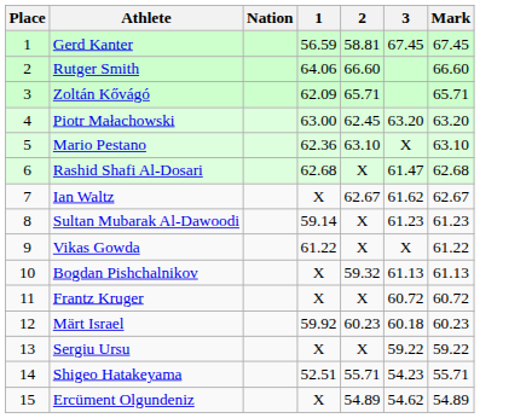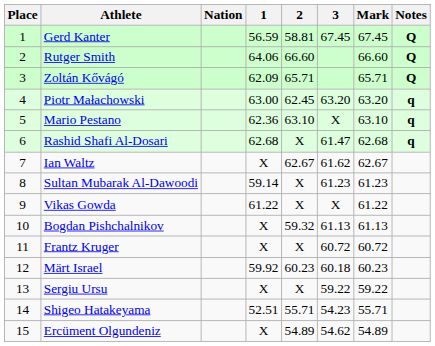 <table class="wikitable sortable" style="text-align:center">
 <tr>
 <th>Place</th>
 <th>Athlete</th>
 <th>Nation</th>
 <th>1</th>
 <th>2</th>
 <th>3</th>
 <th>Mark</th>
+<th>Notes</th>
 </tr>
 <tr bgcolor=ccffcc>
 <td>1</td>
 <td align=left><a href='#'>Gerd Kanter</a></td>
 <td align=left></td>
 <td>56.59</td>
 <td>58.81</td>
 <td>67.45</td>
 <td>67.45</td>
+<td><strong>Q</strong></td>
 </tr>
 <tr bgcolor=ccffcc>
 <td>2</td>
 <td align=left><a href='#'>Rutger Smith</a></td>
 <td align=left></td>
 <td>64.06</td>
 <td>66.60</td>
 <td></td>
 <td>66.60</td>
+<td><strong>Q</strong> </td>
 </tr>
 <tr bgcolor=ccffcc>
 <td>3</td>
 <td align=left><a href='#'>Zoltán Kővágó</a></td>
 <td align=left></td>
 <td>62.09</td>
 <td>65.71</td>
 <td></td>
 <td>65.71</td>
+<td><strong>Q</strong></td>
 </tr>
 <tr bgcolor=ddffdd>
 <td>4</td>
 <td align=left><a href='#'>Piotr Małachowski</a></td>
 <td align=left></td>
 <td>63.00</td>
 <td>62.45</td>
 <td>63.20</td>
 <td>63.20</td>
+<td><strong>q</strong></td>
 </tr>
 <tr bgcolor=ddffdd>
 <td>5</td>
 <td align=left><a href='#'>Mario Pestano</a></td>
 <td align=left></td>
 <td>62.36</td>
 <td>63.10</td>
 <td>X</td>
 <td>63.10</td>
+<td><strong>q</strong></td>
 </tr>
 <tr bgcolor=ddffdd>
 <td>6</td>
 <td align=left><a href='#'>Rashid Shafi Al-Dosari</a></td>
 <td align=left></td>
 <td>62.68</td>
 <td>X</td>
 <td>61.47</td>
 <td>62.68</td>
+<td><strong>q</strong></td>
 </tr>
 <tr>
 <td>7</td>
 <td align=left><a href='#'>Ian Waltz</a></td>
 <td align=left></td>
 <td>X</td>
 <td>62.67</td>
 <td>61.62</td>
 <td>62.67</td>
+<td></td>
 </tr>
 <tr>
 <td>8</td>
 <td align=left><a href='#'>Sultan Mubarak Al-Dawoodi</a></td>
 <td align=left></td>
 <td>59.14</td>
 <td>X</td>
 <td>61.23</td>
 <td>61.23</td>
+<td></td>
 </tr>
 <tr>
 <td>9</td>
 <td align=left><a href='#'>Vikas Gowda</a></td>
 <td align=left></td>
 <td>61.22</td>
 <td>X</td>
 <td>X</td>
 <td>61.22</td>
+<td></td>
 </tr>
 <tr>
 <td>10</td>
 <td align=left><a href='#'>Bogdan Pishchalnikov</a></td>
 <td align=left></td>
 <td>X</td>
 <td>59.32</td>
 <td>61.13</td>
 <td>61.13</td>
+<td></td>
 </tr>
 <tr>
 <td>11</td>
 <td align=left><a href='#'>Frantz Kruger</a></td>
 <td align=left></td>
 <td>X</td>
 <td>X</td>
 <td>60.72</td>
 <td>60.72</td>
+<td></td>
 </tr>
 <tr>
 <td>12</td>
 <td align=left><a href='#'>Märt Israel</a></td>
 <td align=left></td>
 <td>59.92</td>
 <td>60.23</td>
 <td>60.18</td>
 <td>60.23</td>
+<td></td>
 </tr>
 <tr>
 <td>13</td>
 <td align=left><a href='#'>Sergiu Ursu</a></td>
 <td align=left></td>
 <td>X</td>
 <td>X</td>
 <td>59.22</td>
 <td>59.22</td>
+<td></td>
 </tr>
 <tr>
 <td>14</td>
 <td align=left><a href='#'>Shigeo Hatakeyama</a></td>
 <td align=left></td>
 <td>52.51</td>
 <td>55.71</td>
 <td>54.23</td>
 <td>55.71</td>
+<td></td>
 </tr>
 <tr>
 <td>15</td>
 <td align=left><a href='#'>Ercüment Olgundeniz</a></td>
 <td align=left></td>
 <td>X</td>
 <td>54.89</td>
 <td>54.62</td>
 <td>54.89</td>
+<td></td>
 </tr>
 </table>
